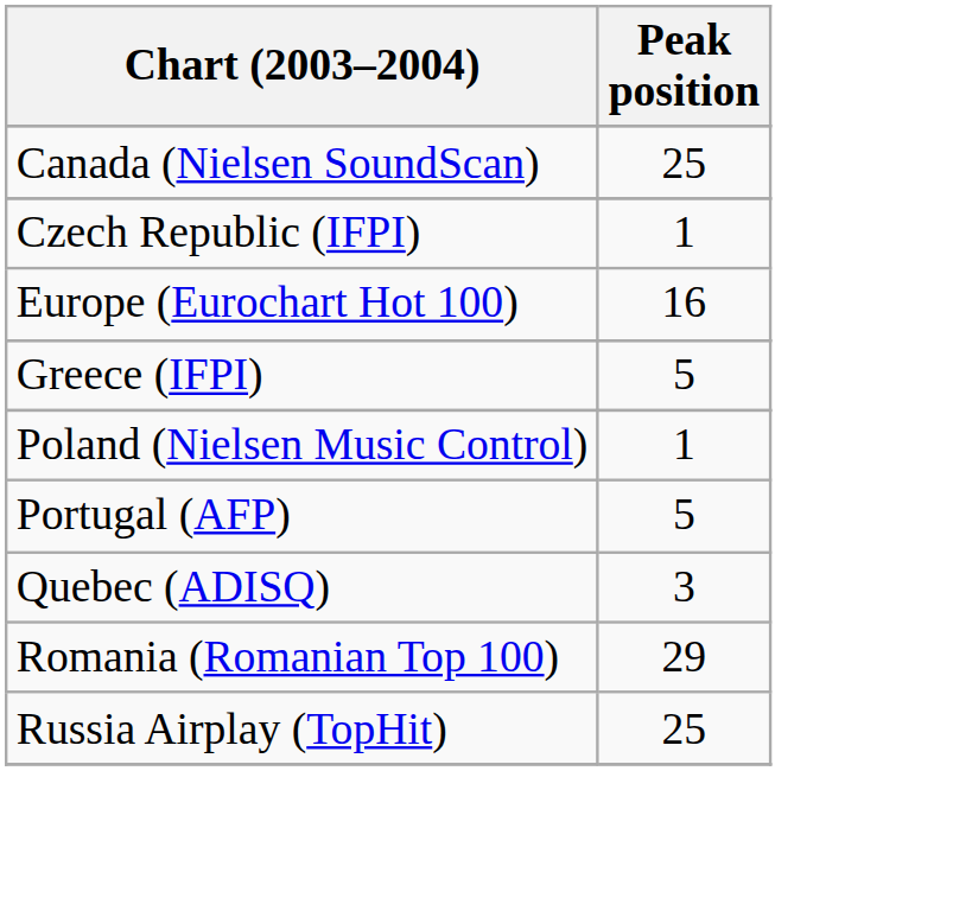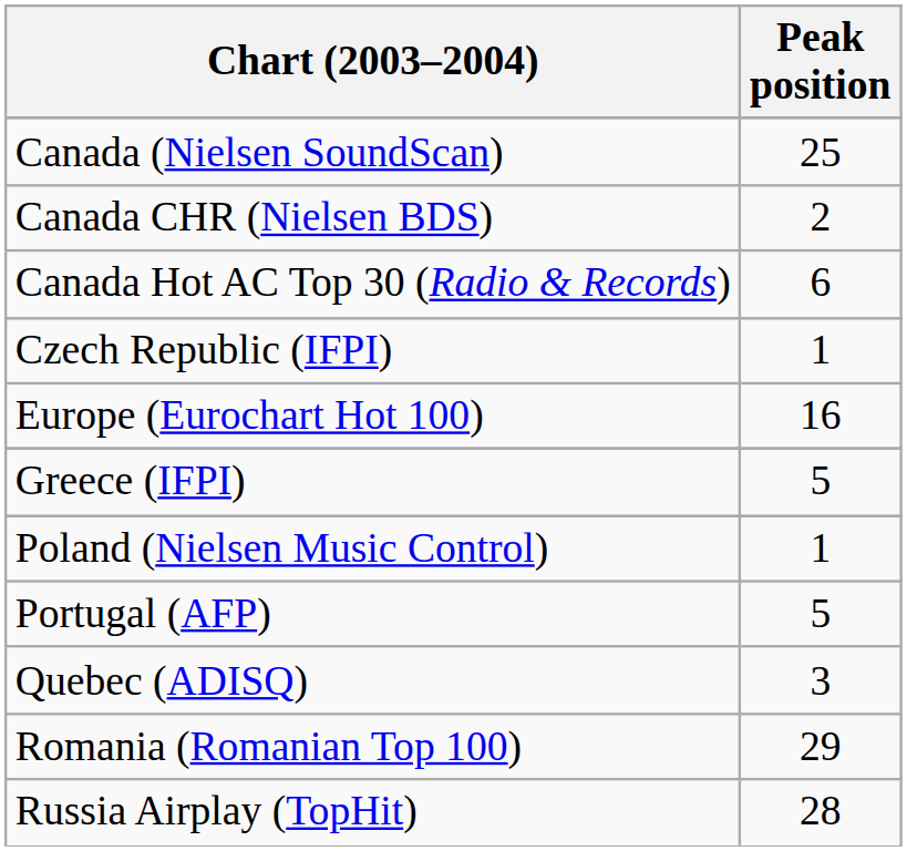 <table class="wikitable sortable">
 <tr>
 <th>Chart (2003–2004)</th>
 <th>Peak<br>position</th>
 </tr>
 <tr>
 </tr>
 <tr>
 </tr>
 <tr>
 </tr>
 <tr>
 </tr>
 <tr>
 <td>Canada (<a href='#'>Nielsen SoundScan</a>)</td>
 <td style="text-align:center">25</td>
+</tr>
+<tr>
+<td>Canada CHR (<a href='#'>Nielsen BDS</a>)</td>
+<td style="text-align:center">2</td>
+</tr>
+<tr>
+<td>Canada Hot AC Top 30 (<em><a href='#'>Radio & Records</a></em>)</td>
+<td style="text-align:center">6</td>
 </tr>
 <tr>
 </tr>
 <tr>
 <td>Czech Republic (<a href='#'>IFPI</a>)</td>
 <td align="center">1</td>
 </tr>
 <tr>
 <td>Europe (<a href='#'>Eurochart Hot 100</a>)</td>
 <td align="center">16</td>
 </tr>
 <tr>
 </tr>
 <tr>
 </tr>
 <tr>
 </tr>
 <tr>
 <td>Greece (<a href='#'>IFPI</a>)</td>
 <td align="center">5</td>
 </tr>
 <tr>
 </tr>
 <tr>
 </tr>
 <tr>
 </tr>
 <tr>
 </tr>
 <tr>
 </tr>
 <tr>
 </tr>
 <tr>
 </tr>
 <tr>
 <td>Poland (<a href='#'>Nielsen Music Control</a>)</td>
 <td align="center">1</td>
 </tr>
 <tr>
 <td>Portugal (<a href='#'>AFP</a>)</td>
 <td align="center">5</td>
 </tr>
 <tr>
 <td>Quebec (<a href='#'>ADISQ</a>)</td>
 <td align="center">3</td>
 </tr>
 <tr>
 <td>Romania (<a href='#'>Romanian Top 100</a>)</td>
 <td align="center">29</td>
 </tr>
 <tr>
 <td>Russia Airplay (<a href='#'>TopHit</a>)</td>
-<td align="center">25</td>
+<td align="center">28</td>
 </tr>
 <tr>
 </tr>
 <tr>
 </tr>
 <tr>
 </tr>
 <tr>
 </tr>
 <tr>
 </tr>
 <tr>
 </tr>
 <tr>
 </tr>
 <tr>
 </tr>
 <tr>
 </tr>
 <tr>
 </tr>
 <tr>
 </tr>
 <tr>
 </tr>
 </table>
